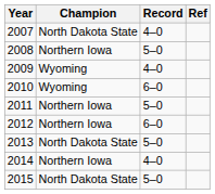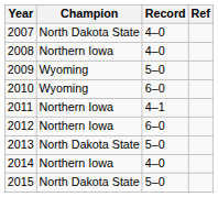 <table class="wikitable sortable">
 <tr>
 <th>Year</th>
 <th>Champion</th>
 <th>Record</th>
 <th>Ref</th>
 </tr>
 <tr>
 <td>2007</td>
 <td>North Dakota State</td>
 <td>4–0</td>
 <td></td>
 </tr>
 <tr>
 <td>2008</td>
 <td>Northern Iowa</td>
-<td>5–0</td>
+<td>4–0</td>
 <td></td>
 </tr>
 <tr>
 <td>2009</td>
 <td>Wyoming</td>
-<td>4–0</td>
+<td>5–0</td>
 <td></td>
 </tr>
 <tr>
 <td>2010</td>
 <td>Wyoming</td>
 <td>6–0</td>
 <td></td>
 </tr>
 <tr>
 <td>2011</td>
 <td>Northern Iowa</td>
-<td>5–0</td>
+<td>4–1</td>
 <td></td>
 </tr>
 <tr>
 <td>2012</td>
 <td>Northern Iowa</td>
 <td>6–0</td>
 <td></td>
 </tr>
 <tr>
 <td>2013</td>
 <td>North Dakota State</td>
 <td>5–0</td>
 <td></td>
 </tr>
 <tr>
 <td>2014</td>
 <td>Northern Iowa</td>
 <td>4–0</td>
 <td></td>
 </tr>
 <tr>
 <td>2015</td>
 <td>North Dakota State</td>
 <td>5–0</td>
 <td></td>
 </tr>
 </table>
